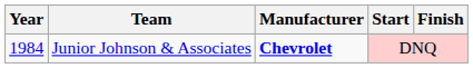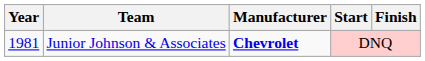 <table class="wikitable" style="font-size: 90%;">
 <tr>
 <th>Year</th>
 <th>Team</th>
 <th>Manufacturer</th>
 <th>Start</th>
 <th>Finish</th>
 </tr>
 <tr>
-<td><a href='#'>1984</a></td>
+<td><a href='#'>1981</a></td>
 <td><a href='#'>Junior Johnson & Associates</a></td>
 <td><strong><a href='#'>Chevrolet</a></strong></td>
 <td align=center colspan=2 style="background:#FFCFCF;">DNQ</td>
 </tr>
 </table>
